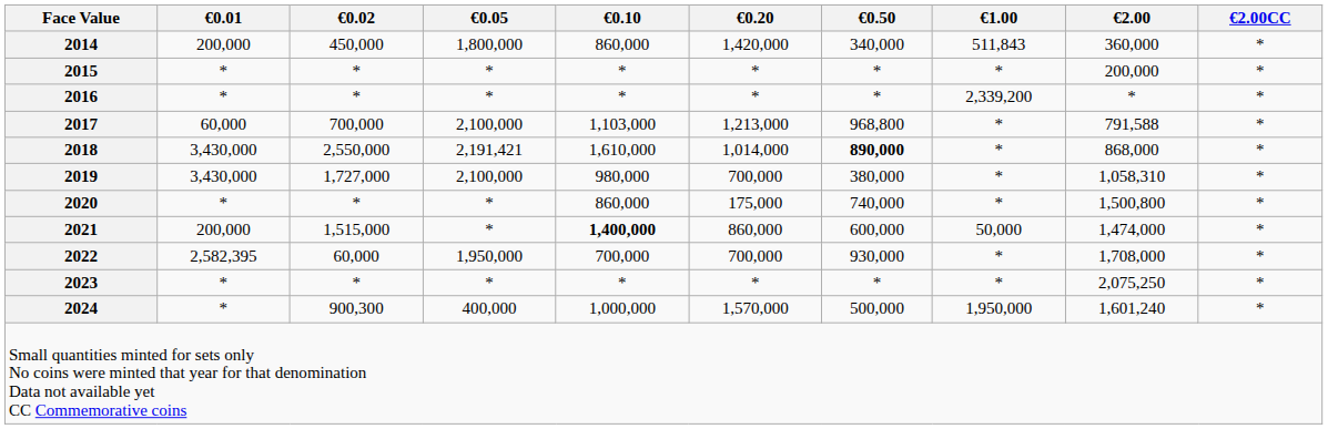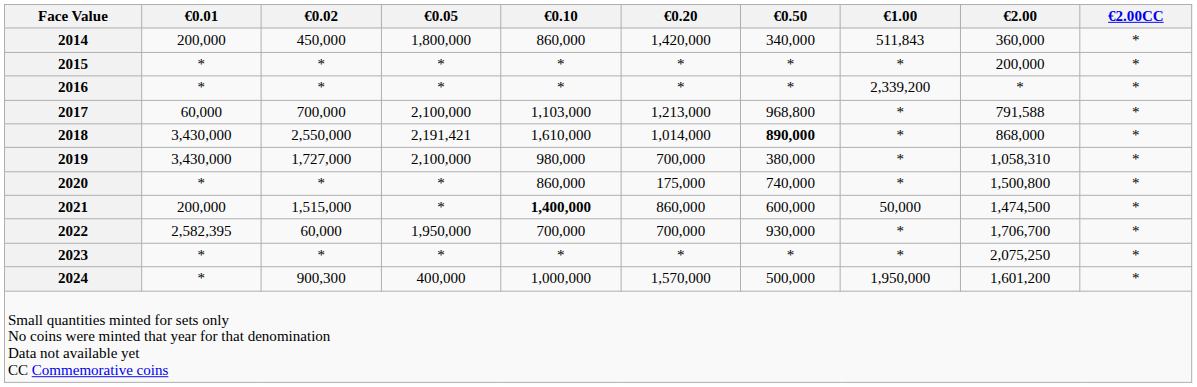 <table class="wikitable" style="width:100%;text-align:center">
 <tr>
 <th>Face Value </th>
 <th>€0.01</th>
 <th>€0.02</th>
 <th>€0.05</th>
 <th>€0.10</th>
 <th>€0.20</th>
 <th>€0.50</th>
 <th>€1.00</th>
 <th>€2.00</th>
 <th><a href='#'>€2.00CC</a></th>
 </tr>
 <tr>
 <th>2014</th>
 <td>200,000</td>
 <td>450,000</td>
 <td>1,800,000</td>
 <td>860,000</td>
 <td>1,420,000</td>
 <td>340,000</td>
 <td>511,843</td>
 <td>360,000</td>
 <td>*</td>
 </tr>
 <tr>
 <th>2015</th>
 <td>*</td>
 <td>*</td>
 <td>*</td>
 <td>*</td>
 <td>*</td>
 <td>*</td>
 <td>*</td>
 <td>200,000</td>
 <td>*</td>
 </tr>
 <tr>
 <th>2016</th>
 <td>*</td>
 <td>*</td>
 <td>*</td>
 <td>*</td>
 <td>*</td>
 <td>*</td>
 <td>2,339,200</td>
 <td>*</td>
 <td>*</td>
 </tr>
 <tr>
 <th>2017</th>
 <td>60,000</td>
 <td>700,000</td>
 <td>2,100,000</td>
 <td>1,103,000</td>
 <td>1,213,000</td>
 <td>968,800</td>
 <td>*</td>
 <td>791,588</td>
 <td>*</td>
 </tr>
 <tr>
 <th>2018</th>
 <td>3,430,000</td>
 <td>2,550,000</td>
 <td>2,191,421</td>
 <td>1,610,000</td>
 <td>1,014,000</td>
 <td><strong>890,000</strong></td>
 <td>*</td>
 <td>868,000</td>
 <td>*</td>
 </tr>
 <tr>
 <th>2019</th>
 <td>3,430,000</td>
 <td>1,727,000</td>
 <td>2,100,000</td>
 <td>980,000</td>
 <td>700,000</td>
 <td>380,000</td>
 <td>*</td>
 <td>1,058,310</td>
 <td>*</td>
 </tr>
 <tr>
 <th>2020</th>
 <td>*</td>
 <td>*</td>
 <td>*</td>
 <td>860,000</td>
 <td>175,000</td>
 <td>740,000</td>
 <td>*</td>
 <td>1,500,800</td>
 <td>*</td>
 </tr>
 <tr>
 <th>2021</th>
 <td>200,000</td>
 <td>1,515,000</td>
 <td>*</td>
 <td><strong>1,400,000</strong></td>
 <td>860,000</td>
 <td>600,000</td>
 <td>50,000</td>
-<td>1,474,000</td>
+<td>1,474,500</td>
 <td>*</td>
 </tr>
 <tr>
 <th>2022</th>
 <td>2,582,395</td>
 <td>60,000</td>
 <td>1,950,000</td>
 <td>700,000</td>
 <td>700,000</td>
 <td>930,000</td>
 <td>*</td>
-<td>1,708,000</td>
+<td>1,706,700</td>
 <td>*</td>
 </tr>
 <tr>
 <th>2023</th>
 <td>*</td>
 <td>*</td>
 <td>*</td>
 <td>*</td>
 <td>*</td>
 <td>*</td>
 <td>*</td>
 <td>2,075,250</td>
 <td>*</td>
 </tr>
 <tr>
 <th>2024</th>
 <td>*</td>
 <td>900,300</td>
 <td>400,000</td>
 <td>1,000,000</td>
 <td>1,570,000</td>
 <td>500,000</td>
 <td>1,950,000</td>
-<td>1,601,240</td>
+<td>1,601,200</td>
 <td>*</td>
 </tr>
 <tr>
 <td style="text-align:left;" colspan="10"><br> Small quantities minted for sets only<br> No coins were minted that year for that denomination<br> Data not available yet<br>CC <a href='#'>Commemorative coins</a></td>
 </tr>
 </table>
